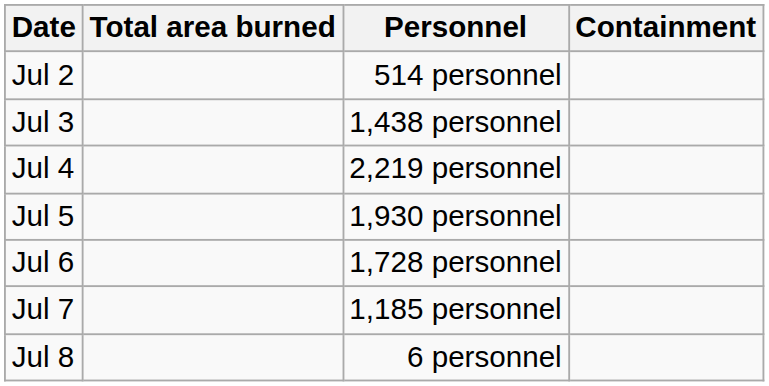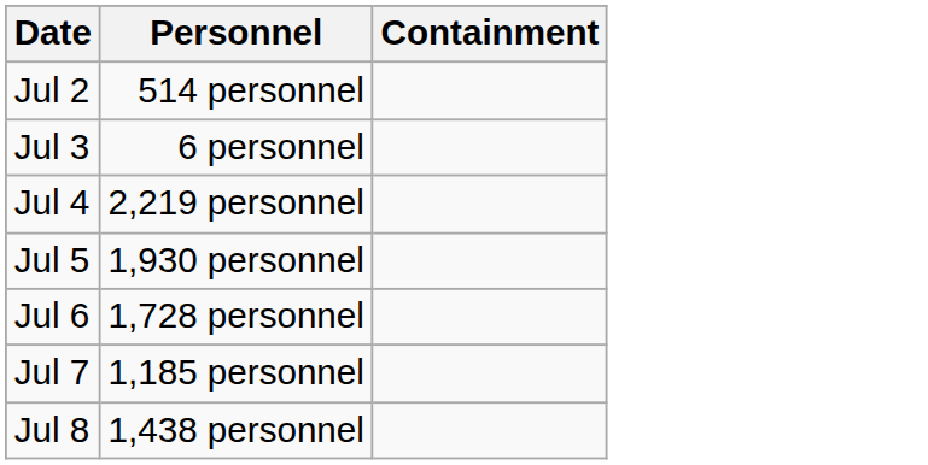 <table class="wikitable" style="text-align: right;">
 <tr>
 <th>Date</th>
-<th>Total area burned</th>
 <th>Personnel</th>
 <th>Containment</th>
 </tr>
 <tr>
 <td align=left>Jul 2</td>
-<td></td>
 <td>514 personnel</td>
 <td align=left></td>
 </tr>
 <tr>
 <td align=left>Jul 3</td>
-<td></td>
-<td>1,438 personnel</td>
+<td>6 personnel</td>
 <td align=left></td>
 </tr>
 <tr>
 <td align=left>Jul 4</td>
-<td></td>
 <td>2,219 personnel</td>
 <td align=left></td>
 </tr>
 <tr>
 <td align=left>Jul 5</td>
-<td></td>
 <td>1,930 personnel</td>
 <td align=left></td>
 </tr>
 <tr>
 <td align=left>Jul 6</td>
-<td></td>
 <td>1,728 personnel</td>
 <td align=left></td>
 </tr>
 <tr>
 <td align=left>Jul 7</td>
-<td></td>
 <td>1,185 personnel</td>
 <td align=left></td>
 </tr>
 <tr>
 <td align=left>Jul 8</td>
-<td></td>
-<td>6 personnel</td>
+<td>1,438 personnel</td>
 <td align=left></td>
 </tr>
 </table>
